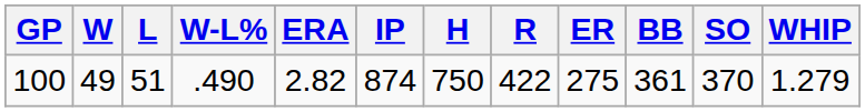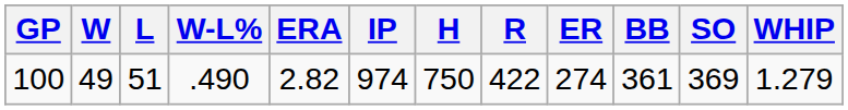 <table class="wikitable">
 <tr>
 <th><a href='#'>GP</a></th>
 <th><a href='#'>W</a></th>
 <th><a href='#'>L</a></th>
 <th><a href='#'>W-L%</a></th>
 <th><a href='#'>ERA</a></th>
 <th><a href='#'>IP</a></th>
 <th><a href='#'>H</a></th>
 <th><a href='#'>R</a></th>
 <th><a href='#'>ER</a></th>
 <th><a href='#'>BB</a></th>
 <th><a href='#'>SO</a></th>
 <th><a href='#'>WHIP</a></th>
 </tr>
 <tr align=center>
 <td>100</td>
 <td>49</td>
 <td>51</td>
 <td>.490</td>
 <td>2.82</td>
-<td>874</td>
+<td>974</td>
 <td>750</td>
 <td>422</td>
-<td>275</td>
+<td>274</td>
 <td>361</td>
-<td>370</td>
+<td>369</td>
 <td>1.279</td>
 </tr>
 </table>
